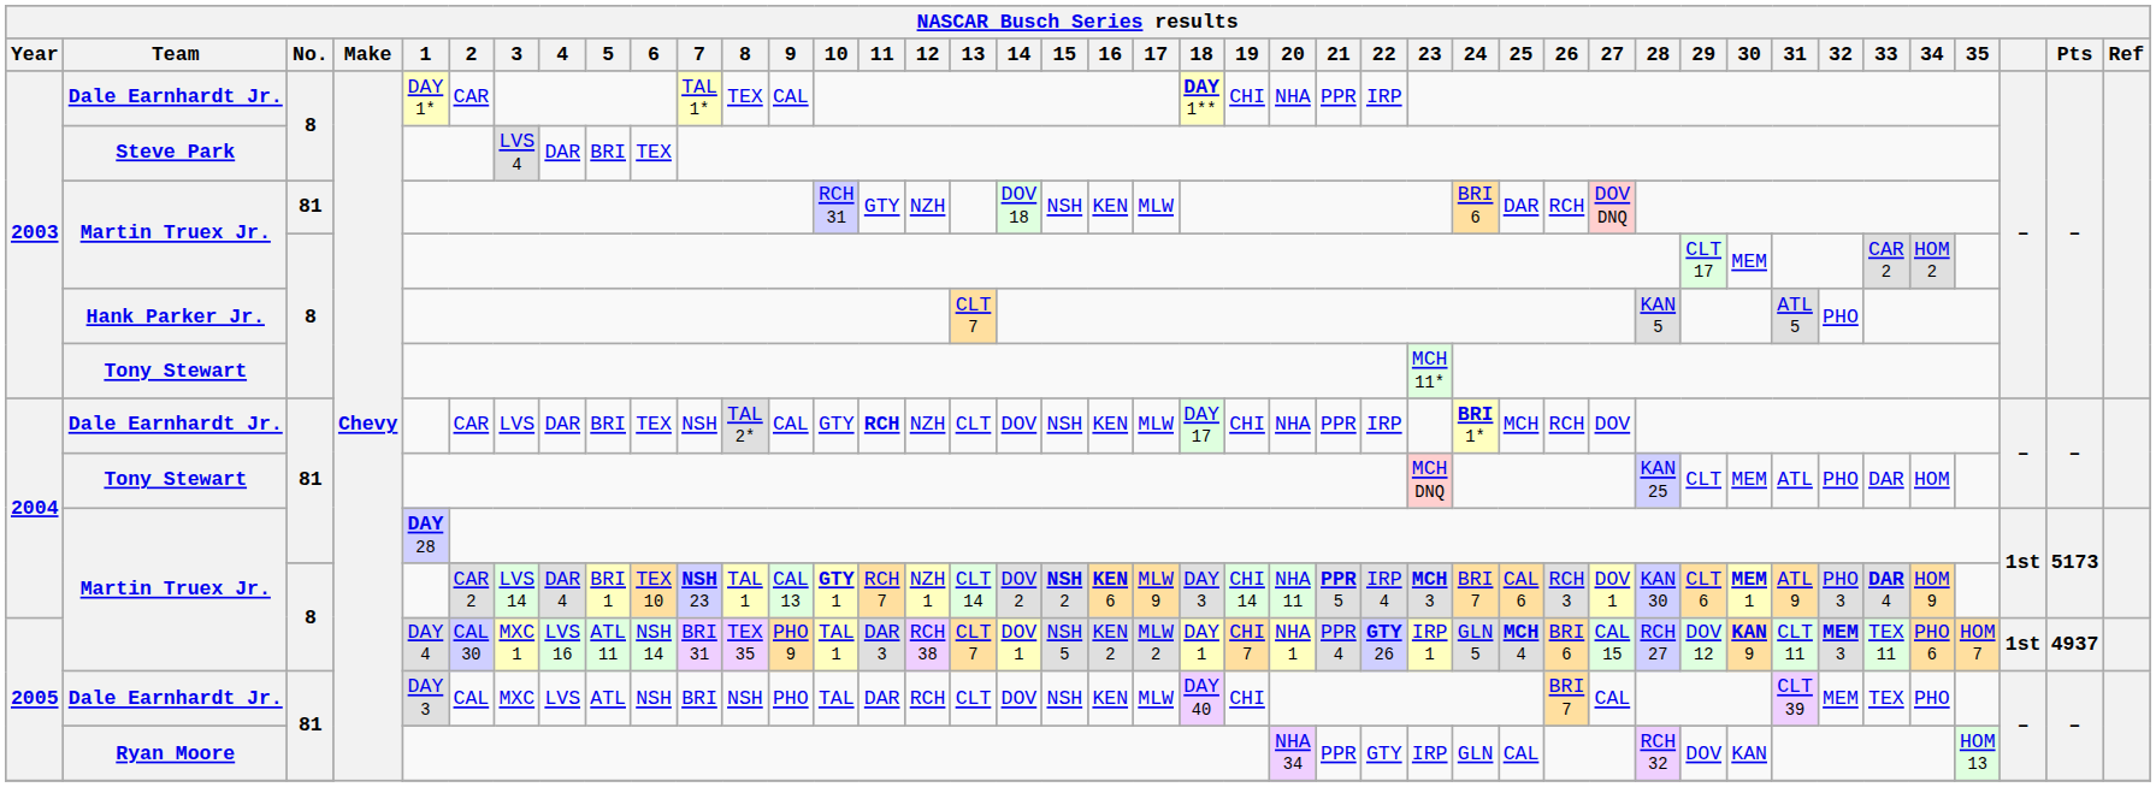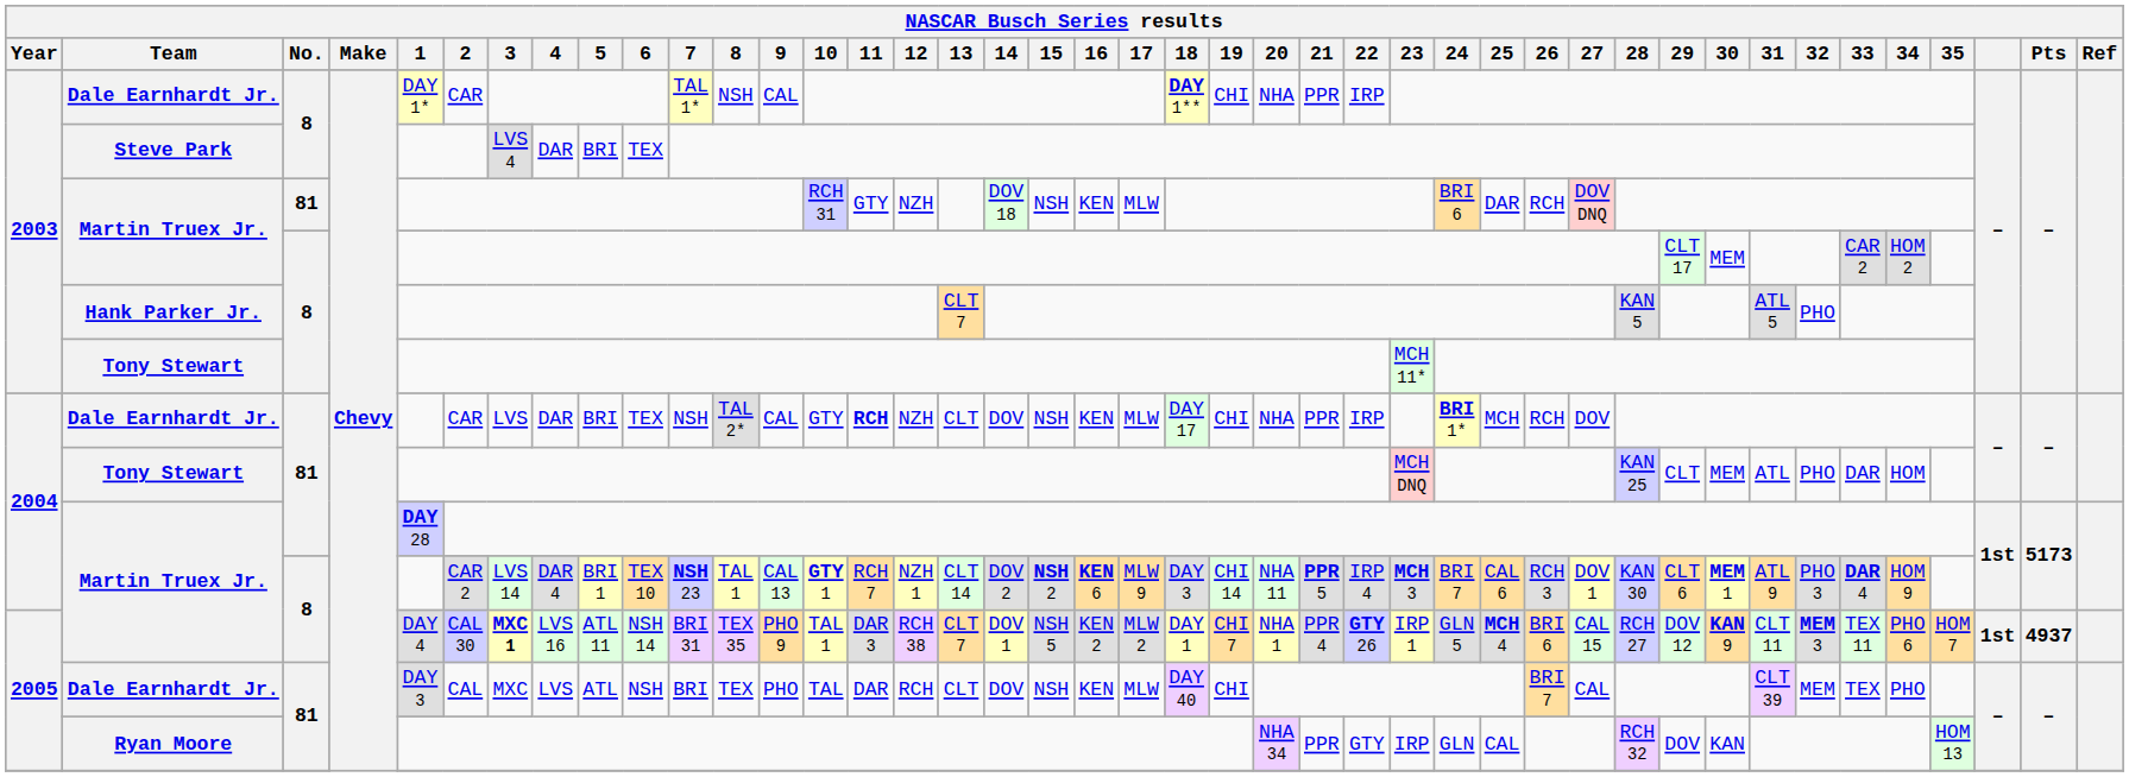 <table class="wikitable" style="text-align:center; font-size:75%">
 <tr>
 <th colspan=42><a href='#'>NASCAR Busch Series</a> results</th>
 </tr>
 <tr>
 <th>Year</th>
 <th>Team</th>
 <th>No.</th>
 <th>Make</th>
 <th>1</th>
 <th>2</th>
 <th>3</th>
 <th>4</th>
 <th>5</th>
 <th>6</th>
 <th>7</th>
 <th>8</th>
 <th>9</th>
 <th>10</th>
 <th>11</th>
 <th>12</th>
 <th>13</th>
 <th>14</th>
 <th>15</th>
 <th>16</th>
 <th>17</th>
 <th>18</th>
 <th>19</th>
 <th>20</th>
 <th>21</th>
 <th>22</th>
 <th>23</th>
 <th>24</th>
 <th>25</th>
 <th>26</th>
 <th>27</th>
 <th>28</th>
 <th>29</th>
 <th>30</th>
 <th>31</th>
 <th>32</th>
 <th>33</th>
 <th>34</th>
 <th>35</th>
 <th></th>
 <th>Pts</th>
 <th>Ref</th>
 </tr>
 <tr>
 <th rowspan=6><a href='#'>2003</a></th>
 <th><a href='#'>Dale Earnhardt Jr.</a></th>
 <th rowspan=2>8</th>
 <th rowspan=18><a href='#'>Chevy</a></th>
 <td style="background:#FFFFBF;"><a href='#'>DAY</a><br><small>1*</small></td>
 <td><a href='#'>CAR</a></td>
 <td colspan=4></td>
 <td style="background:#FFFFBF;"><a href='#'>TAL</a><br><small>1*</small></td>
-<td><a href='#'>TEX</a></td>
+<td><a href='#'>NSH</a></td>
 <td><a href='#'>CAL</a></td>
 <td colspan=8></td>
 <td style="background:#FFFFBF;"><strong><a href='#'>DAY</a></strong><br><small>1**</small></td>
 <td><a href='#'>CHI</a></td>
 <td><a href='#'>NHA</a></td>
 <td><a href='#'>PPR</a></td>
 <td><a href='#'>IRP</a></td>
 <td colspan=13></td>
 <th rowspan=6>–</th>
 <th rowspan=6>–</th>
 <th rowspan=6><br></th>
 </tr>
 <tr>
 <th><a href='#'>Steve Park</a></th>
 <td colspan=2></td>
 <td style="background:#DFDFDF;"><a href='#'>LVS</a><br><small>4</small></td>
 <td><a href='#'>DAR</a></td>
 <td><a href='#'>BRI</a></td>
 <td><a href='#'>TEX</a></td>
 <td colspan=29></td>
 </tr>
 <tr>
 <th rowspan=2><a href='#'>Martin Truex Jr.</a></th>
 <th>81</th>
 <td colspan=9></td>
 <td style="background:#CFCFFF;"><a href='#'>RCH</a><br><small>31</small></td>
 <td><a href='#'>GTY</a></td>
 <td><a href='#'>NZH</a></td>
 <td></td>
 <td style="background:#DFFFDF;"><a href='#'>DOV</a><br><small>18</small></td>
 <td><a href='#'>NSH</a></td>
 <td><a href='#'>KEN</a></td>
 <td><a href='#'>MLW</a></td>
 <td colspan=6></td>
 <td style="background:#FFDF9F;"><a href='#'>BRI</a><br><small>6</small></td>
 <td><a href='#'>DAR</a></td>
 <td><a href='#'>RCH</a></td>
 <td style="background:#FFCFCF;"><a href='#'>DOV</a><br><small>DNQ</small></td>
 <td colspan=8></td>
 </tr>
 <tr>
 <th rowspan=3>8</th>
 <td colspan=28></td>
 <td style="background:#DFFFDF;"><a href='#'>CLT</a><br><small>17</small></td>
 <td><a href='#'>MEM</a></td>
 <td colspan=2></td>
 <td style="background:#DFDFDF;"><a href='#'>CAR</a><br><small>2</small></td>
 <td style="background:#DFDFDF;"><a href='#'>HOM</a><br><small>2</small></td>
 <td></td>
 </tr>
 <tr>
 <th><a href='#'>Hank Parker Jr.</a></th>
 <td colspan=12></td>
 <td style="background:#FFDF9F;"><a href='#'>CLT</a><br><small>7</small></td>
 <td colspan=14></td>
 <td style="background:#DFDFDF;"><a href='#'>KAN</a><br><small>5</small></td>
 <td colspan=2></td>
 <td style="background:#DFDFDF;"><a href='#'>ATL</a><br><small>5</small></td>
 <td><a href='#'>PHO</a></td>
 <td colspan=3></td>
 </tr>
 <tr>
 <th><a href='#'>Tony Stewart</a></th>
 <td colspan=22></td>
 <td style="background:#DFFFDF;"><a href='#'>MCH</a><br><small>11*</small></td>
 <td colspan=12></td>
 </tr>
 <tr>
 <th rowspan=4><a href='#'>2004</a></th>
 <th><a href='#'>Dale Earnhardt Jr.</a></th>
 <th rowspan=3>81</th>
 <td></td>
 <td><a href='#'>CAR</a></td>
 <td><a href='#'>LVS</a></td>
 <td><a href='#'>DAR</a></td>
 <td><a href='#'>BRI</a></td>
 <td><a href='#'>TEX</a></td>
 <td><a href='#'>NSH</a></td>
 <td style="background:#DFDFDF;"><a href='#'>TAL</a><br><small>2*</small></td>
 <td><a href='#'>CAL</a></td>
 <td><a href='#'>GTY</a></td>
 <td><strong><a href='#'>RCH</a></strong></td>
 <td><a href='#'>NZH</a></td>
 <td><a href='#'>CLT</a></td>
 <td><a href='#'>DOV</a></td>
 <td><a href='#'>NSH</a></td>
 <td><a href='#'>KEN</a></td>
 <td><a href='#'>MLW</a></td>
 <td style="background:#DFFFDF;"><a href='#'>DAY</a><br><small>17</small></td>
 <td><a href='#'>CHI</a></td>
 <td><a href='#'>NHA</a></td>
 <td><a href='#'>PPR</a></td>
 <td><a href='#'>IRP</a></td>
 <td></td>
 <td style="background:#FFFFBF;"><strong><a href='#'>BRI</a></strong><br><small>1*</small></td>
 <td><a href='#'>MCH</a></td>
 <td><a href='#'>RCH</a></td>
 <td><a href='#'>DOV</a></td>
 <td colspan=8></td>
 <th rowspan=2>–</th>
 <th rowspan=2>–</th>
 <th rowspan=2></th>
 </tr>
 <tr>
 <th><a href='#'>Tony Stewart</a></th>
 <td colspan=22></td>
 <td style="background:#FFCFCF;"><a href='#'>MCH</a><br><small>DNQ</small></td>
 <td colspan=4></td>
 <td style="background:#CFCFFF;"><a href='#'>KAN</a><br><small>25</small></td>
 <td><a href='#'>CLT</a></td>
 <td><a href='#'>MEM</a></td>
 <td><a href='#'>ATL</a></td>
 <td><a href='#'>PHO</a></td>
 <td><a href='#'>DAR</a></td>
 <td><a href='#'>HOM</a></td>
 <td></td>
 </tr>
 <tr>
 <th rowspan="3"><a href='#'>Martin Truex Jr.</a></th>
 <td style="background:#CFCFFF;"><strong><a href='#'>DAY</a></strong><br><small>28</small></td>
 <td colspan=34></td>
 <th rowspan=2>1st</th>
 <th rowspan=2>5173</th>
 <th rowspan=2></th>
 </tr>
 <tr>
 <th rowspan="2">8</th>
 <td></td>
 <td style="background:#DFDFDF;"><a href='#'>CAR</a><br><small>2</small></td>
 <td style="background:#DFFFDF;"><a href='#'>LVS</a><br><small>14</small></td>
 <td style="background:#DFDFDF;"><a href='#'>DAR</a><br><small>4</small></td>
 <td style="background:#FFFFBF;"><a href='#'>BRI</a><br><small>1</small></td>
 <td style="background:#FFDF9F;"><a href='#'>TEX</a><br><small>10</small></td>
 <td style="background:#CFCFFF;"><strong><a href='#'>NSH</a></strong><br><small>23</small></td>
 <td style="background:#FFFFBF;"><a href='#'>TAL</a><br><small>1</small></td>
 <td style="background:#DFFFDF;"><a href='#'>CAL</a><br><small>13</small></td>
 <td style="background:#FFFFBF;"><strong><a href='#'>GTY</a></strong><br><small>1</small></td>
 <td style="background:#FFDF9F;"><a href='#'>RCH</a><br><small>7</small></td>
 <td style="background:#FFFFBF;"><a href='#'>NZH</a><br><small>1</small></td>
 <td style="background:#DFFFDF;"><a href='#'>CLT</a><br><small>14</small></td>
 <td style="background:#DFDFDF;"><a href='#'>DOV</a><br><small>2</small></td>
 <td style="background:#DFDFDF;"><strong><a href='#'>NSH</a></strong><br><small>2</small></td>
 <td style="background:#FFDF9F;"><strong><a href='#'>KEN</a></strong><br><small>6</small></td>
 <td style="background:#FFDF9F;"><a href='#'>MLW</a><br><small>9</small></td>
 <td style="background:#DFDFDF;"><a href='#'>DAY</a><br><small>3</small></td>
 <td style="background:#DFFFDF;"><a href='#'>CHI</a><br><small>14</small></td>
 <td style="background:#DFFFDF;"><a href='#'>NHA</a><br><small>11</small></td>
 <td style="background:#DFDFDF;"><strong><a href='#'>PPR</a></strong><br><small>5</small></td>
 <td style="background:#DFDFDF;"><a href='#'>IRP</a><br><small>4</small></td>
 <td style="background:#DFDFDF;"><strong><a href='#'>MCH</a></strong><br><small>3</small></td>
 <td style="background:#FFDF9F;"><a href='#'>BRI</a><br><small>7</small></td>
 <td style="background:#FFDF9F;"><a href='#'>CAL</a><br><small>6</small></td>
 <td style="background:#DFDFDF;"><a href='#'>RCH</a><br><small>3</small></td>
 <td style="background:#FFFFBF;"><a href='#'>DOV</a><br><small>1</small></td>
 <td style="background:#CFCFFF;"><a href='#'>KAN</a><br><small>30</small></td>
 <td style="background:#FFDF9F;"><a href='#'>CLT</a><br><small>6</small></td>
 <td style="background:#FFFFBF;"><strong><a href='#'>MEM</a></strong><br><small>1</small></td>
 <td style="background:#FFDF9F;"><a href='#'>ATL</a><br><small>9</small></td>
 <td style="background:#DFDFDF;"><a href='#'>PHO</a><br><small>3</small></td>
 <td style="background:#DFDFDF;"><strong><a href='#'>DAR</a></strong><br><small>4</small></td>
 <td style="background:#FFDF9F;"><a href='#'>HOM</a><br><small>9</small></td>
 <td></td>
 </tr>
 <tr>
 <th rowspan=3><a href='#'>2005</a></th>
 <td style="background:#DFDFDF;"><a href='#'>DAY</a><br><small>4</small></td>
 <td style="background:#CFCFFF;"><a href='#'>CAL</a><br><small>30</small></td>
-<td style="background:#FFFFBF;"><a href='#'>MXC</a><br><small>1</small></td>
+<td style="background:#FFFFBF;"><strong><a href='#'>MXC</a><br><small>1</small></strong></td>
 <td style="background:#DFFFDF;"><a href='#'>LVS</a><br><small>16</small></td>
 <td style="background:#DFFFDF;"><a href='#'>ATL</a><br><small>11</small></td>
 <td style="background:#DFFFDF;"><a href='#'>NSH</a><br><small>14</small></td>
 <td style="background:#EFCFFF;"><a href='#'>BRI</a><br><small>31</small></td>
 <td style="background:#EFCFFF;"><a href='#'>TEX</a><br><small>35</small></td>
 <td style="background:#FFDF9F;"><a href='#'>PHO</a><br><small>9</small></td>
 <td style="background:#FFFFBF;"><a href='#'>TAL</a><br><small>1</small></td>
 <td style="background:#DFDFDF;"><a href='#'>DAR</a><br><small>3</small></td>
 <td style="background:#EFCFFF;"><a href='#'>RCH</a><br><small>38</small></td>
 <td style="background:#FFDF9F;"><a href='#'>CLT</a><br><small>7</small></td>
 <td style="background:#FFFFBF;"><a href='#'>DOV</a><br><small>1</small></td>
 <td style="background:#DFDFDF;"><a href='#'>NSH</a><br><small>5</small></td>
 <td style="background:#DFDFDF;"><a href='#'>KEN</a><br><small>2</small></td>
 <td style="background:#DFDFDF;"><a href='#'>MLW</a><br><small>2</small></td>
 <td style="background:#FFFFBF;"><a href='#'>DAY</a><br><small>1</small></td>
 <td style="background:#FFDF9F;"><a href='#'>CHI</a><br><small>7</small></td>
 <td style="background:#FFFFBF;"><a href='#'>NHA</a><br><small>1</small></td>
 <td style="background:#DFDFDF;"><a href='#'>PPR</a><br><small>4</small></td>
 <td style="background:#CFCFFF;"><strong><a href='#'>GTY</a></strong><br><small>26</small></td>
 <td style="background:#FFFFBF;"><a href='#'>IRP</a><br><small>1</small></td>
 <td style="background:#DFDFDF;"><a href='#'>GLN</a><br><small>5</small></td>
 <td style="background:#DFDFDF;"><strong><a href='#'>MCH</a></strong><br><small>4</small></td>
 <td style="background:#FFDF9F;"><a href='#'>BRI</a><br><small>6</small></td>
 <td style="background:#DFFFDF;"><a href='#'>CAL</a><br><small>15</small></td>
 <td style="background:#CFCFFF;"><a href='#'>RCH</a><br><small>27</small></td>
 <td style="background:#DFFFDF;"><a href='#'>DOV</a><br><small>12</small></td>
 <td style="background:#FFDF9F;"><strong><a href='#'>KAN</a></strong><br><small>9</small></td>
 <td style="background:#DFFFDF;"><a href='#'>CLT</a><br><small>11</small></td>
 <td style="background:#DFDFDF;"><strong><a href='#'>MEM</a></strong><br><small>3</small></td>
 <td style="background:#DFFFDF;"><a href='#'>TEX</a><br><small>11</small></td>
 <td style="background:#FFDF9F;"><a href='#'>PHO</a><br><small>6</small></td>
 <td style="background:#FFDF9F;"><a href='#'>HOM</a><br><small>7</small></td>
 <th>1st</th>
 <th>4937</th>
 <th></th>
 </tr>
 <tr>
 <th><a href='#'>Dale Earnhardt Jr.</a></th>
 <th rowspan=2>81</th>
 <td style="background:#DFDFDF;"><a href='#'>DAY</a><br><small>3</small></td>
 <td><a href='#'>CAL</a></td>
 <td><a href='#'>MXC</a></td>
 <td><a href='#'>LVS</a></td>
 <td><a href='#'>ATL</a></td>
 <td><a href='#'>NSH</a></td>
 <td><a href='#'>BRI</a></td>
-<td><a href='#'>NSH</a></td>
+<td><a href='#'>TEX</a></td>
 <td><a href='#'>PHO</a></td>
 <td><a href='#'>TAL</a></td>
 <td><a href='#'>DAR</a></td>
 <td><a href='#'>RCH</a></td>
 <td><a href='#'>CLT</a></td>
 <td><a href='#'>DOV</a></td>
 <td><a href='#'>NSH</a></td>
 <td><a href='#'>KEN</a></td>
 <td><a href='#'>MLW</a></td>
 <td style="background:#efcfff;"><a href='#'>DAY</a><br><small>40</small></td>
 <td><a href='#'>CHI</a></td>
 <td colspan=6></td>
 <td style="background:#FFDF9F;"><a href='#'>BRI</a><br><small>7</small></td>
 <td><a href='#'>CAL</a></td>
 <td colspan=3></td>
 <td style="background:#efcfff;"><a href='#'>CLT</a><br><small>39</small></td>
 <td><a href='#'>MEM</a></td>
 <td><a href='#'>TEX</a></td>
 <td><a href='#'>PHO</a></td>
 <td></td>
 <th rowspan=2>–</th>
 <th rowspan=2>–</th>
 <th rowspan=2><br></th>
 </tr>
 <tr>
 <th><a href='#'>Ryan Moore</a></th>
 <td colspan=19></td>
 <td style="background:#EFCFFF;"><a href='#'>NHA</a><br><small>34</small></td>
 <td><a href='#'>PPR</a></td>
 <td><a href='#'>GTY</a></td>
 <td><a href='#'>IRP</a></td>
 <td><a href='#'>GLN</a></td>
 <td><a href='#'>CAL</a></td>
 <td colspan=2></td>
 <td style="background:#EFCFFF;"><a href='#'>RCH</a><br><small>32</small></td>
 <td><a href='#'>DOV</a></td>
 <td><a href='#'>KAN</a></td>
 <td colspan=4></td>
 <td style="background:#DFFFDF;"><a href='#'>HOM</a><br><small>13</small></td>
 </tr>
 <tr>
 </tr>
 </table>
